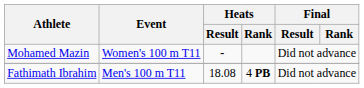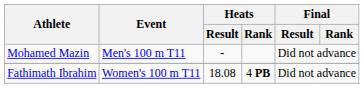 <table class=wikitable style="font-size:90%">
 <tr>
 <th rowspan="2">Athlete</th>
 <th rowspan="2">Event</th>
 <th colspan="2">Heats</th>
 <th colspan="2">Final</th>
 </tr>
 <tr>
 <th>Result</th>
 <th>Rank</th>
 <th>Result</th>
 <th>Rank</th>
 </tr>
 <tr align=center>
 <td align=left><a href='#'>Mohamed Mazin</a></td>
-<td align=left><a href='#'>Women's 100 m T11</a></td>
+<td align=left><a href='#'>Men's 100 m T11</a></td>
 <td><strong>-</strong></td>
 <td></td>
 <td colspan="2">Did not advance</td>
 </tr>
 <tr>
 </tr>
 <tr align=center>
 <td align=left><a href='#'>Fathimath Ibrahim</a></td>
-<td align=left><a href='#'>Men's 100 m T11</a></td>
+<td align=left><a href='#'>Women's 100 m T11</a></td>
 <td>18.08</td>
 <td>4 <strong>PB</strong></td>
 <td colspan="2">Did not advance</td>
 </tr>
 </table>
